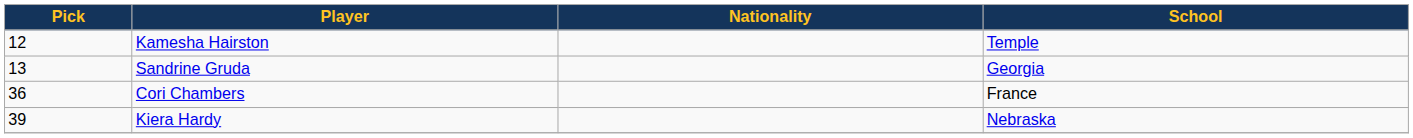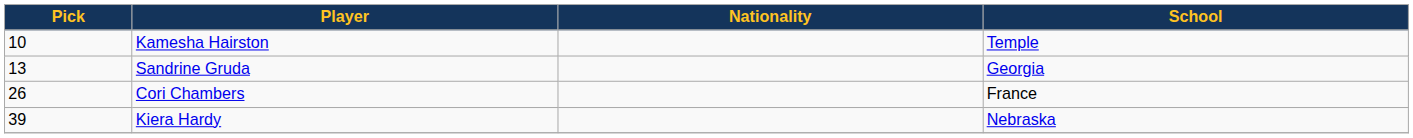 <table class="wikitable">
 <tr>
 <th style="background:#14345B; color:#ffc322;" width="3%">Pick</th>
 <th style="background:#14345B; color:#ffc322;" width="10%">Player</th>
 <th style="background:#14345B; color:#ffc322;" width="10%">Nationality</th>
 <th style="background:#14345B; color:#ffc322;" width="10%">School</th>
 </tr>
 <tr>
-<td style="text-align:left">12</td>
+<td style="text-align:left">10</td>
 <td><a href='#'>Kamesha Hairston</a></td>
 <td></td>
 <td><a href='#'>Temple</a></td>
 </tr>
 <tr>
 <td style="text-align:left">13</td>
 <td><a href='#'>Sandrine Gruda</a></td>
 <td></td>
 <td><a href='#'>Georgia</a></td>
 </tr>
 <tr>
-<td style="text-align:left">36</td>
+<td style="text-align:left">26</td>
 <td><a href='#'>Cori Chambers</a></td>
 <td></td>
 <td>France</td>
 </tr>
 <tr>
 <td style="text-align:left">39</td>
 <td><a href='#'>Kiera Hardy</a></td>
 <td></td>
 <td><a href='#'>Nebraska</a></td>
 </tr>
 <tr>
 </tr>
 </table>
